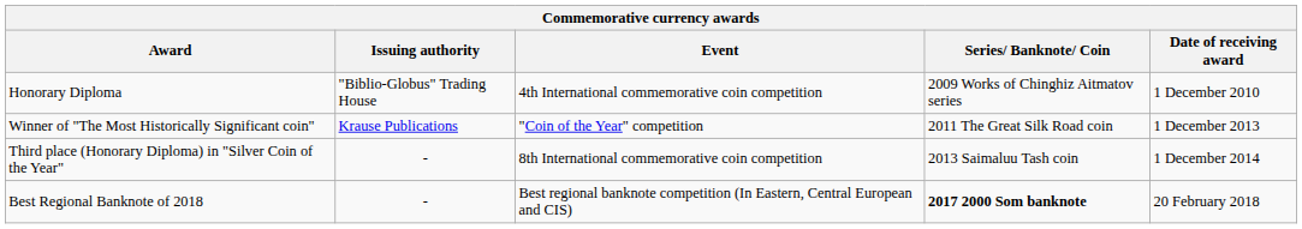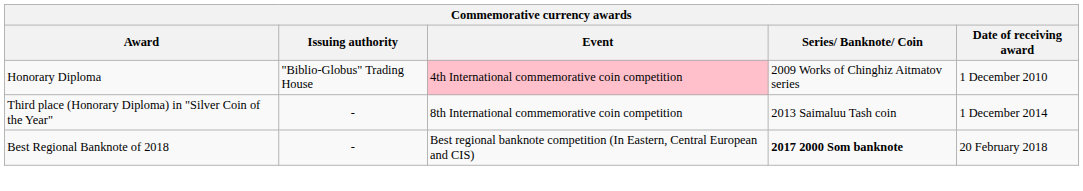 <table class="wikitable" style="font-size:90%" >
 <tr>
 <th colspan="5">Commemorative currency awards</th>
 </tr>
 <tr>
 <th>Award</th>
 <th>Issuing authority</th>
 <th>Event</th>
 <th>Series/ Banknote/ Coin</th>
 <th>Date of receiving award</th>
 </tr>
 <tr>
 <td>Honorary Diploma</td>
 <td>"Biblio-Globus" Trading House</td>
-<td>4th International commemorative coin competition</td>
+<td style="background: pink;">4th International commemorative coin competition</td>
 <td>2009 Works of Chinghiz Aitmatov series</td>
 <td>1 December 2010</td>
-</tr>
-<tr>
-<td>Winner of "The Most Historically Significant coin"</td>
-<td><a href='#'>Krause Publications</a></td>
-<td>"<a href='#'>Coin of the Year</a>" competition</td>
-<td>2011 The Great Silk Road coin</td>
-<td>1 December 2013</td>
 </tr>
 <tr>
 <td>Third place (Honorary Diploma) in "Silver Coin of the Year"</td>
 <td style="text-align:center">-</td>
 <td>8th International commemorative coin competition</td>
 <td>2013 Saimaluu Tash coin</td>
 <td>1 December 2014</td>
 </tr>
 <tr>
 <td>Best Regional Banknote of 2018</td>
 <td style="text-align:center">-</td>
 <td>Best regional banknote competition (In Eastern, Central European and CIS)</td>
 <td><strong>2017 2000 Som banknote</strong></td>
 <td>20 February 2018</td>
 </tr>
 </table>
